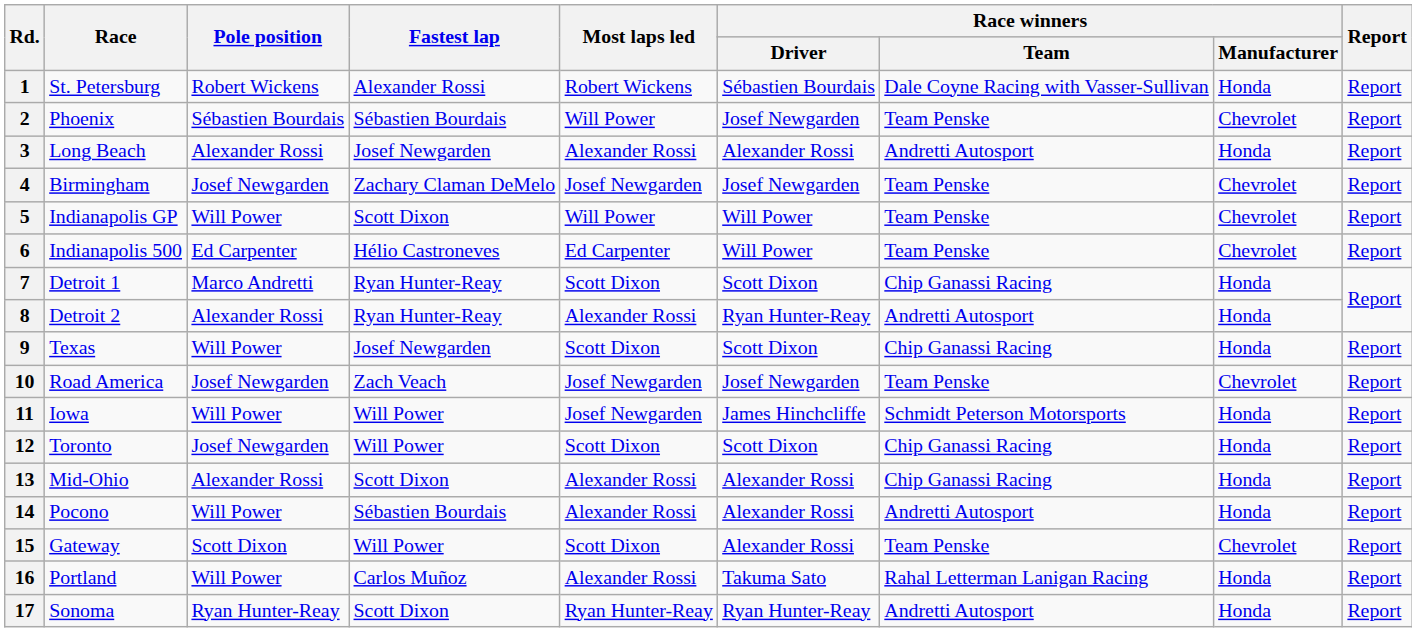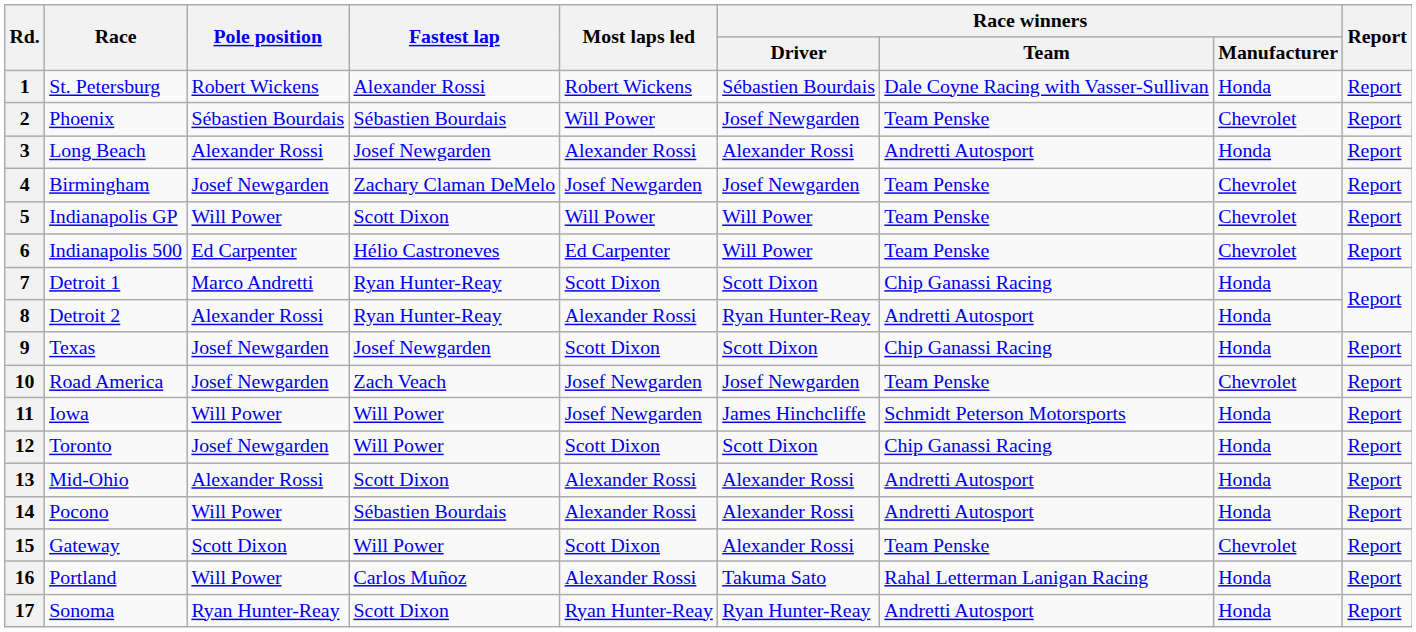 <table class="wikitable" style="font-size: 85%; white-space: nowrap;">
 <tr>
 <th rowspan=2>Rd.</th>
 <th rowspan=2>Race</th>
 <th rowspan=2><a href='#'>Pole position</a></th>
 <th rowspan=2><a href='#'>Fastest lap</a></th>
 <th rowspan=2>Most laps led</th>
 <th colspan=3>Race winners</th>
 <th rowspan=2>Report</th>
 </tr>
 <tr>
 <th>Driver</th>
 <th>Team</th>
 <th>Manufacturer</th>
 </tr>
 <tr>
 <th>1</th>
 <td><a href='#'>St. Petersburg</a></td>
 <td> <a href='#'>Robert Wickens</a></td>
 <td> <a href='#'>Alexander Rossi</a></td>
 <td> <a href='#'>Robert Wickens</a></td>
 <td> <a href='#'>Sébastien Bourdais</a></td>
 <td><a href='#'>Dale Coyne Racing with Vasser-Sullivan</a></td>
 <td><a href='#'>Honda</a></td>
 <td><a href='#'>Report</a></td>
 </tr>
 <tr>
 <th>2</th>
 <td><a href='#'>Phoenix</a></td>
 <td> <a href='#'>Sébastien Bourdais</a></td>
 <td> <a href='#'>Sébastien Bourdais</a></td>
 <td> <a href='#'>Will Power</a></td>
 <td> <a href='#'>Josef Newgarden</a></td>
 <td><a href='#'>Team Penske</a></td>
 <td><a href='#'>Chevrolet</a></td>
 <td><a href='#'>Report</a></td>
 </tr>
 <tr>
 <th>3</th>
 <td><a href='#'>Long Beach</a></td>
 <td> <a href='#'>Alexander Rossi</a></td>
 <td> <a href='#'>Josef Newgarden</a></td>
 <td> <a href='#'>Alexander Rossi</a></td>
 <td> <a href='#'>Alexander Rossi</a></td>
 <td><a href='#'>Andretti Autosport</a></td>
 <td><a href='#'>Honda</a></td>
 <td><a href='#'>Report</a></td>
 </tr>
 <tr>
 <th>4</th>
 <td><a href='#'>Birmingham</a></td>
 <td> <a href='#'>Josef Newgarden</a></td>
 <td> <a href='#'>Zachary Claman DeMelo</a></td>
 <td> <a href='#'>Josef Newgarden</a></td>
 <td> <a href='#'>Josef Newgarden</a></td>
 <td><a href='#'>Team Penske</a></td>
 <td><a href='#'>Chevrolet</a></td>
 <td><a href='#'>Report</a></td>
 </tr>
 <tr>
 <th>5</th>
 <td><a href='#'>Indianapolis GP</a></td>
 <td> <a href='#'>Will Power</a></td>
 <td> <a href='#'>Scott Dixon</a></td>
 <td> <a href='#'>Will Power</a></td>
 <td> <a href='#'>Will Power</a></td>
 <td><a href='#'>Team Penske</a></td>
 <td><a href='#'>Chevrolet</a></td>
 <td><a href='#'>Report</a></td>
 </tr>
 <tr>
 <th>6</th>
 <td><a href='#'>Indianapolis 500</a></td>
 <td> <a href='#'>Ed Carpenter</a></td>
 <td> <a href='#'>Hélio Castroneves</a></td>
 <td> <a href='#'>Ed Carpenter</a></td>
 <td> <a href='#'>Will Power</a></td>
 <td><a href='#'>Team Penske</a></td>
 <td><a href='#'>Chevrolet</a></td>
 <td><a href='#'>Report</a></td>
 </tr>
 <tr>
 <th>7</th>
 <td><a href='#'>Detroit 1</a></td>
 <td> <a href='#'>Marco Andretti</a></td>
 <td> <a href='#'>Ryan Hunter-Reay</a></td>
 <td> <a href='#'>Scott Dixon</a></td>
 <td> <a href='#'>Scott Dixon</a></td>
 <td><a href='#'>Chip Ganassi Racing</a></td>
 <td><a href='#'>Honda</a></td>
 <td rowspan="2"><a href='#'>Report</a></td>
 </tr>
 <tr>
 <th>8</th>
 <td><a href='#'>Detroit 2</a></td>
 <td> <a href='#'>Alexander Rossi</a></td>
 <td> <a href='#'>Ryan Hunter-Reay</a></td>
 <td> <a href='#'>Alexander Rossi</a></td>
 <td> <a href='#'>Ryan Hunter-Reay</a></td>
 <td><a href='#'>Andretti Autosport</a></td>
 <td><a href='#'>Honda</a></td>
 </tr>
 <tr>
 <th>9</th>
 <td><a href='#'>Texas</a></td>
-<td> <a href='#'>Will Power</a></td>
+<td> <a href='#'>Josef Newgarden</a></td>
 <td> <a href='#'>Josef Newgarden</a></td>
 <td> <a href='#'>Scott Dixon</a></td>
 <td> <a href='#'>Scott Dixon</a></td>
 <td><a href='#'>Chip Ganassi Racing</a></td>
 <td><a href='#'>Honda</a></td>
 <td><a href='#'>Report</a></td>
 </tr>
 <tr>
 <th>10</th>
 <td><a href='#'>Road America</a></td>
 <td> <a href='#'>Josef Newgarden</a></td>
 <td> <a href='#'>Zach Veach</a></td>
 <td> <a href='#'>Josef Newgarden</a></td>
 <td> <a href='#'>Josef Newgarden</a></td>
 <td><a href='#'>Team Penske</a></td>
 <td><a href='#'>Chevrolet</a></td>
 <td><a href='#'>Report</a></td>
 </tr>
 <tr>
 <th>11</th>
 <td><a href='#'>Iowa</a></td>
 <td> <a href='#'>Will Power</a></td>
 <td> <a href='#'>Will Power</a></td>
 <td> <a href='#'>Josef Newgarden</a></td>
 <td> <a href='#'>James Hinchcliffe</a></td>
 <td><a href='#'>Schmidt Peterson Motorsports</a></td>
 <td><a href='#'>Honda</a></td>
 <td><a href='#'>Report</a></td>
 </tr>
 <tr>
 <th>12</th>
 <td><a href='#'>Toronto</a></td>
 <td> <a href='#'>Josef Newgarden</a></td>
 <td> <a href='#'>Will Power</a></td>
 <td> <a href='#'>Scott Dixon</a></td>
 <td> <a href='#'>Scott Dixon</a></td>
 <td><a href='#'>Chip Ganassi Racing</a></td>
 <td><a href='#'>Honda</a></td>
 <td><a href='#'>Report</a></td>
 </tr>
 <tr>
 <th>13</th>
 <td><a href='#'>Mid-Ohio</a></td>
 <td> <a href='#'>Alexander Rossi</a></td>
 <td> <a href='#'>Scott Dixon</a></td>
 <td> <a href='#'>Alexander Rossi</a></td>
 <td> <a href='#'>Alexander Rossi</a></td>
-<td><a href='#'>Chip Ganassi Racing</a></td>
+<td><a href='#'>Andretti Autosport</a></td>
 <td><a href='#'>Honda</a></td>
 <td><a href='#'>Report</a></td>
 </tr>
 <tr>
 <th>14</th>
 <td><a href='#'>Pocono</a></td>
 <td> <a href='#'>Will Power</a></td>
 <td> <a href='#'>Sébastien Bourdais</a></td>
 <td> <a href='#'>Alexander Rossi</a></td>
 <td> <a href='#'>Alexander Rossi</a></td>
 <td><a href='#'>Andretti Autosport</a></td>
 <td><a href='#'>Honda</a></td>
 <td><a href='#'>Report</a></td>
 </tr>
 <tr>
 <th>15</th>
 <td><a href='#'>Gateway</a></td>
 <td> <a href='#'>Scott Dixon</a></td>
 <td> <a href='#'>Will Power</a></td>
 <td> <a href='#'>Scott Dixon</a></td>
 <td> <a href='#'>Alexander Rossi</a></td>
 <td><a href='#'>Team Penske</a></td>
 <td><a href='#'>Chevrolet</a></td>
 <td><a href='#'>Report</a></td>
 </tr>
 <tr>
 <th>16</th>
 <td><a href='#'>Portland</a></td>
 <td> <a href='#'>Will Power</a></td>
 <td> <a href='#'>Carlos Muñoz</a></td>
 <td> <a href='#'>Alexander Rossi</a></td>
 <td> <a href='#'>Takuma Sato</a></td>
 <td><a href='#'>Rahal Letterman Lanigan Racing</a></td>
 <td><a href='#'>Honda</a></td>
 <td><a href='#'>Report</a></td>
 </tr>
 <tr>
 <th>17</th>
 <td><a href='#'>Sonoma</a></td>
 <td> <a href='#'>Ryan Hunter-Reay</a></td>
 <td> <a href='#'>Scott Dixon</a></td>
 <td> <a href='#'>Ryan Hunter-Reay</a></td>
 <td> <a href='#'>Ryan Hunter-Reay</a></td>
 <td><a href='#'>Andretti Autosport</a></td>
 <td><a href='#'>Honda</a></td>
 <td><a href='#'>Report</a></td>
 </tr>
 </table>
